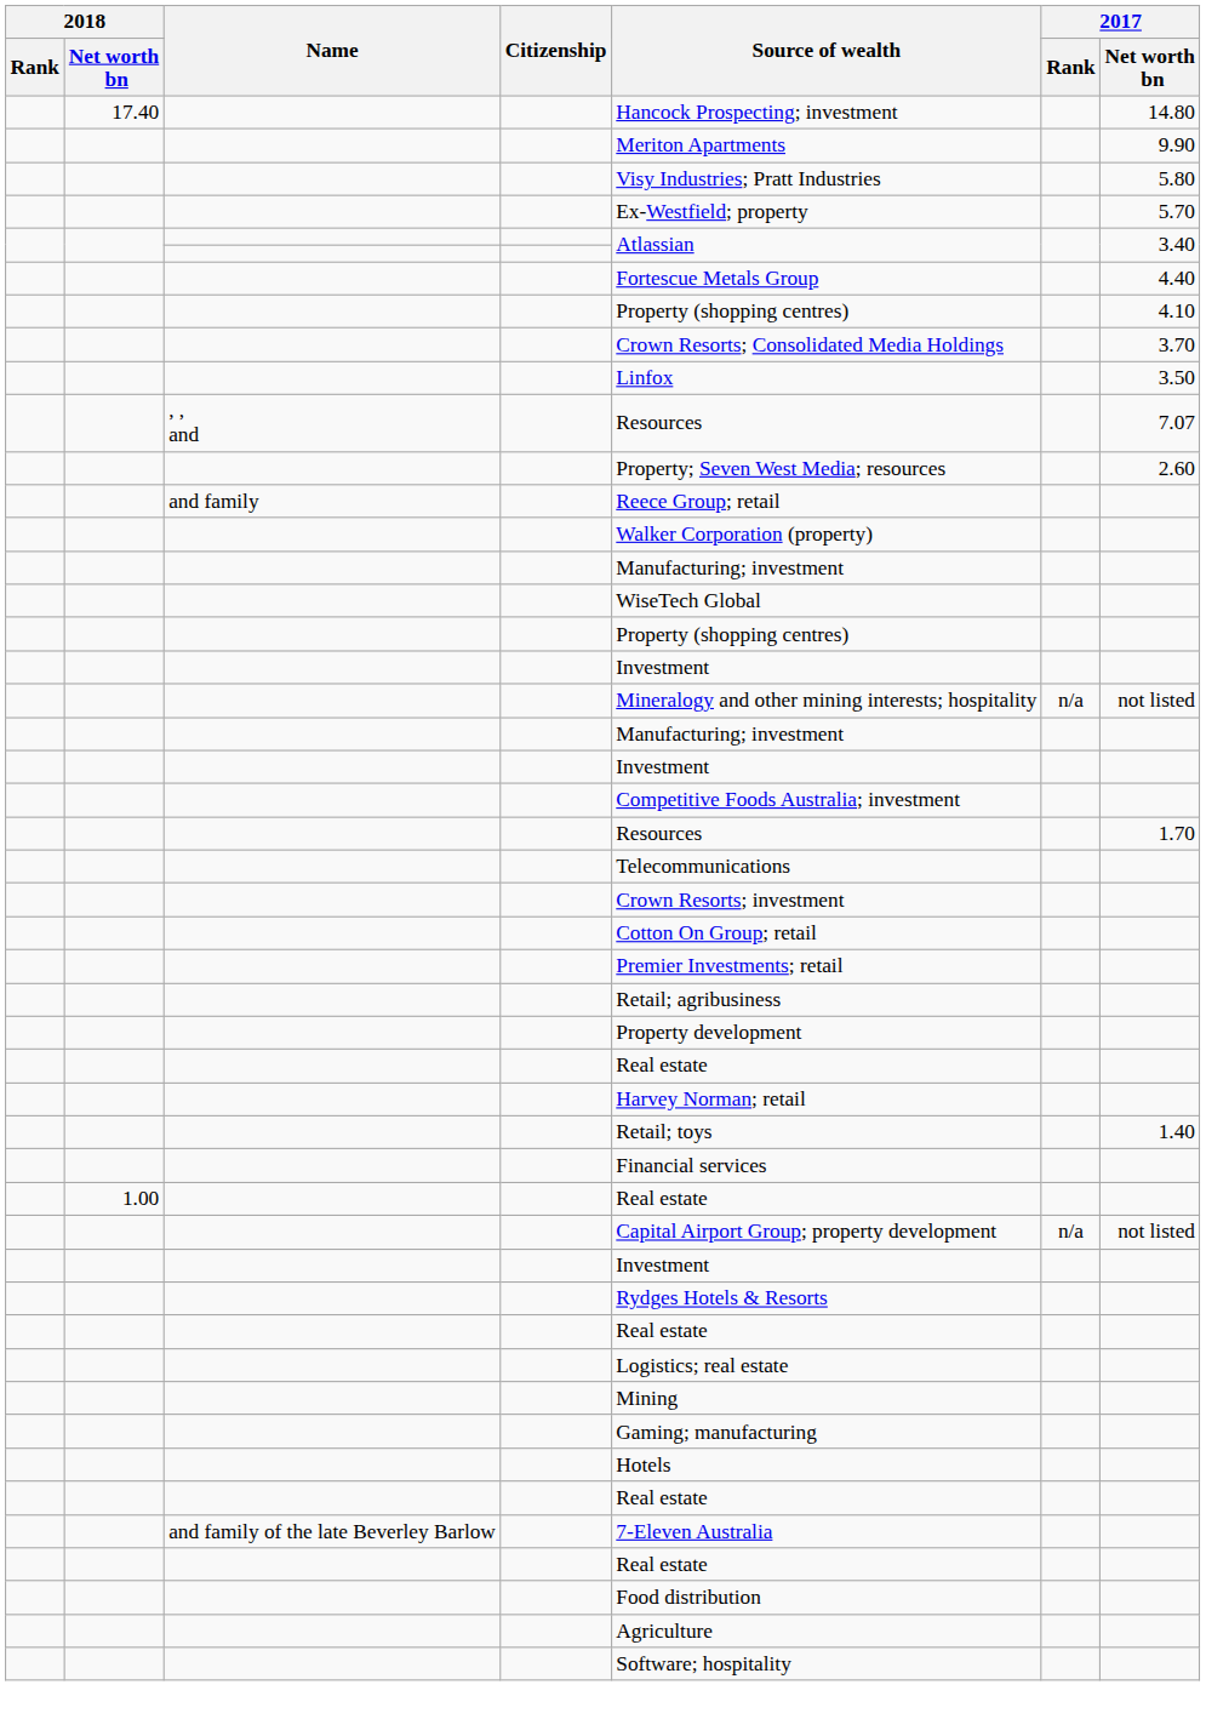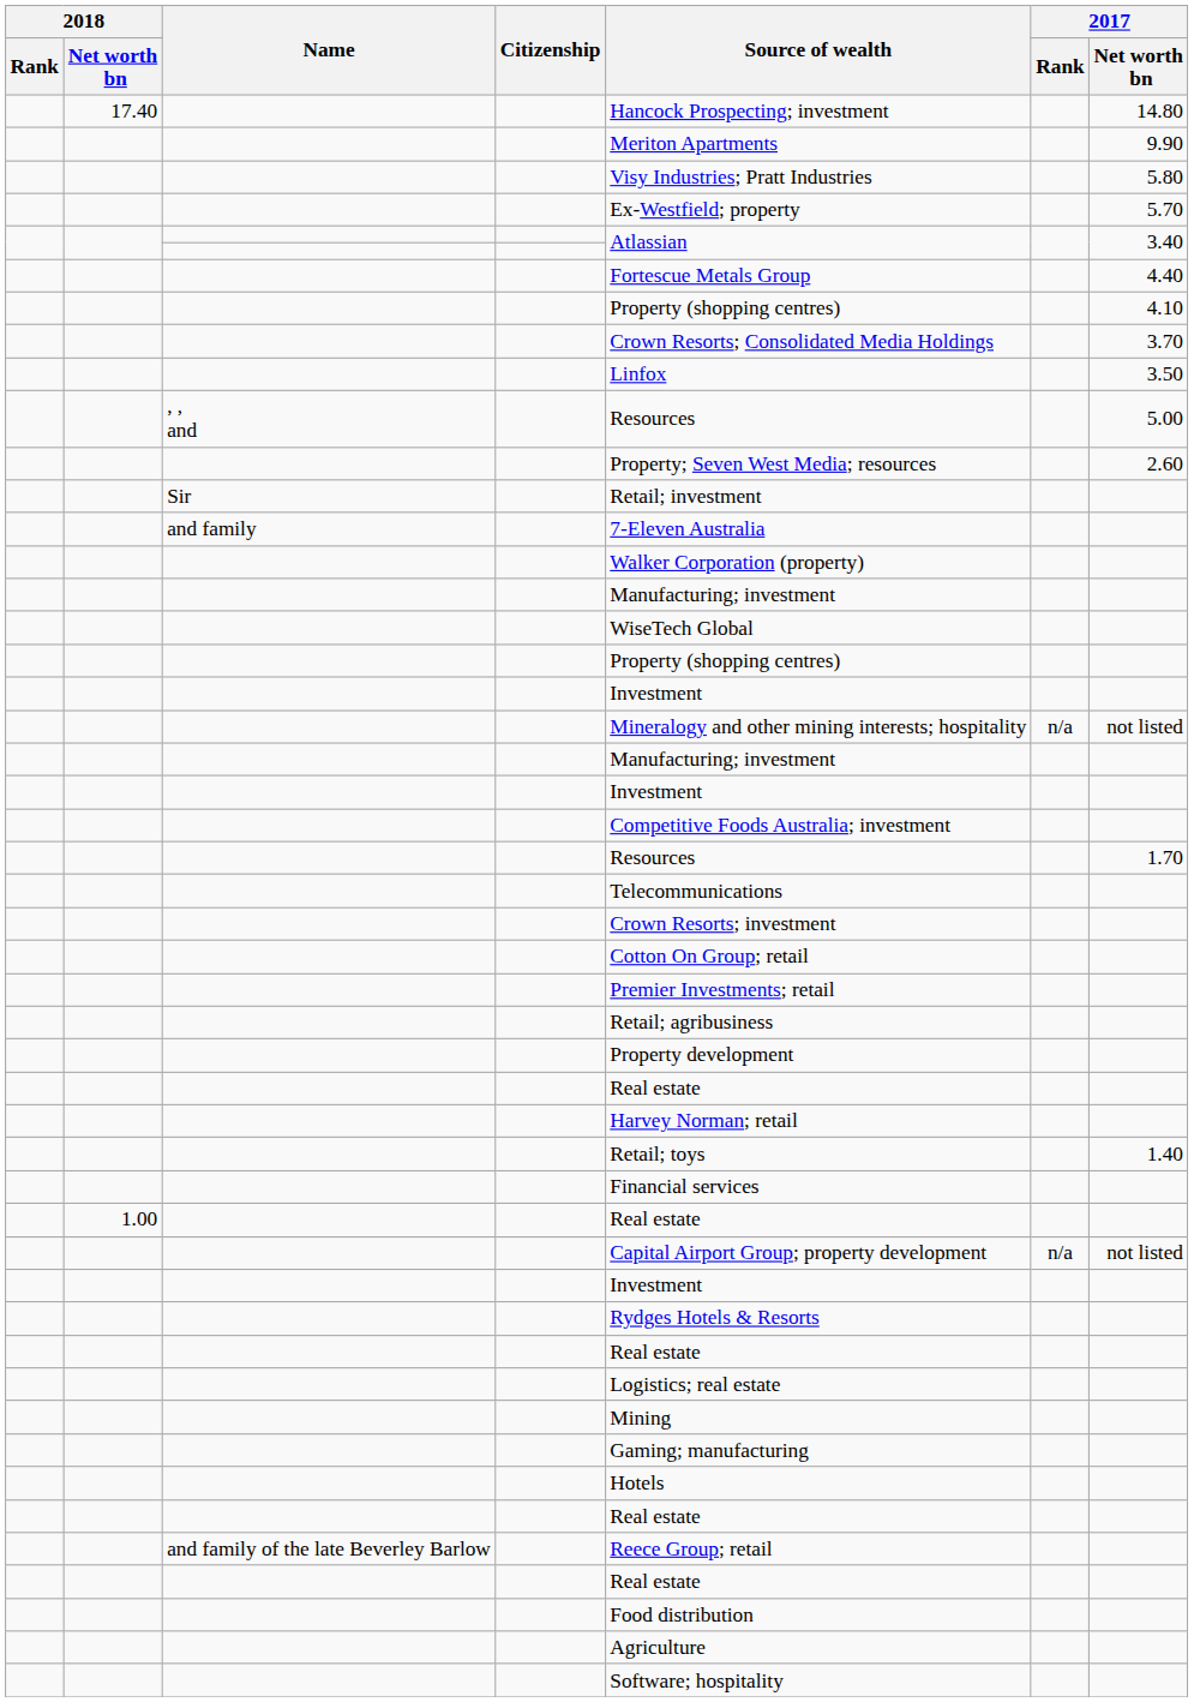 <table class="wikitable sortable">
 <tr>
 <th colspan="2">2018</th>
 <th rowspan="2">Name</th>
 <th rowspan="2">Citizenship</th>
 <th rowspan="2">Source of wealth</th>
 <th colspan="2"><a href='#'>2017</a></th>
 </tr>
 <tr>
 <th>Rank</th>
 <th><a href='#'>Net worth</a><br> <a href='#'>bn</a></th>
 <th>Rank</th>
 <th>Net worth<br> bn</th>
 </tr>
 <tr>
 <td align="center"> </td>
 <td align="right">17.40 </td>
 <td></td>
 <td></td>
 <td><a href='#'>Hancock Prospecting</a>; investment</td>
 <td align="center"> </td>
 <td align="right">14.80 </td>
 </tr>
 <tr>
 <td align="center"> </td>
 <td align="right"></td>
 <td></td>
 <td></td>
 <td><a href='#'>Meriton Apartments</a></td>
 <td align="center"> </td>
 <td align="right">9.90 </td>
 </tr>
 <tr>
 <td align="center"> </td>
 <td align="right"></td>
 <td></td>
 <td></td>
 <td><a href='#'>Visy Industries</a>; Pratt Industries</td>
 <td align="center"> </td>
 <td align="right">5.80 </td>
 </tr>
 <tr>
 <td align="center"> </td>
 <td align="right"></td>
 <td></td>
 <td></td>
 <td>Ex-<a href='#'>Westfield</a>; property</td>
 <td align="center"> </td>
 <td align="right">5.70 </td>
 </tr>
 <tr>
 <td rowspan="2" align="center"> </td>
 <td rowspan="2" align="right"></td>
 <td></td>
 <td></td>
 <td rowspan="2"><a href='#'>Atlassian</a></td>
 <td rowspan="2" align="center"> </td>
 <td rowspan="2" align="right">3.40 </td>
 </tr>
 <tr>
 <td></td>
 <td></td>
 </tr>
 <tr>
 <td align="center"> </td>
 <td align="right"></td>
 <td></td>
 <td></td>
 <td><a href='#'>Fortescue Metals Group</a></td>
 <td align="center"> </td>
 <td align="right">4.40 </td>
 </tr>
 <tr>
 <td align="center"> </td>
 <td align="right"></td>
 <td></td>
 <td></td>
 <td>Property (shopping centres)</td>
 <td align="center"> </td>
 <td align="right">4.10 </td>
 </tr>
 <tr>
 <td align="center"> </td>
 <td align="right"></td>
 <td></td>
 <td></td>
 <td><a href='#'>Crown Resorts</a>; <a href='#'>Consolidated Media Holdings</a></td>
 <td align="center"> </td>
 <td align="right">3.70 </td>
 </tr>
 <tr>
 <td align="center"> </td>
 <td align="right"></td>
 <td></td>
 <td></td>
 <td><a href='#'>Linfox</a></td>
 <td align="center"> </td>
 <td align="right">3.50 </td>
 </tr>
 <tr>
 <td align="center"> </td>
 <td align="right"></td>
 <td>, ,<br> and </td>
 <td></td>
 <td>Resources</td>
 <td align="center"> </td>
-<td align="right">7.07 </td>
+<td align="right">5.00 </td>
 </tr>
 <tr>
 <td align="center"> </td>
 <td align="right"></td>
 <td></td>
 <td></td>
 <td>Property; <a href='#'>Seven West Media</a>; resources</td>
 <td align="center"> </td>
 <td align="right">2.60 </td>
 </tr>
 <tr>
 <td align="center"> </td>
 <td align="right"></td>
+<td>Sir </td>
+<td><br></td>
+<td>Retail; investment</td>
+<td align="center"> </td>
+<td align="right"></td>
+</tr>
+<tr>
+<td align="center"> </td>
+<td align="right"></td>
 <td> and family</td>
 <td></td>
-<td><a href='#'>Reece Group</a>; retail</td>
+<td><a href='#'>7-Eleven Australia</a></td>
 <td align="center"> </td>
 <td align="right"></td>
 </tr>
 <tr>
 <td align="center"> </td>
 <td align="right"></td>
 <td></td>
 <td></td>
 <td><a href='#'>Walker Corporation</a> (property)</td>
 <td align="center"> </td>
 <td align="right"></td>
 </tr>
 <tr>
 <td align="center"> </td>
 <td align="right"></td>
 <td></td>
 <td></td>
 <td>Manufacturing; investment</td>
 <td align="center"> </td>
 <td align="right"></td>
 </tr>
 <tr>
 <td align="center"> </td>
 <td align="right"></td>
 <td></td>
 <td></td>
 <td>WiseTech Global</td>
 <td align="center"> </td>
 <td align="right"></td>
 </tr>
 <tr>
 <td align="center"> </td>
 <td align="right"></td>
 <td></td>
 <td></td>
 <td>Property (shopping centres)</td>
 <td align="center"> </td>
 <td align="right"></td>
 </tr>
 <tr>
 <td align="center"> </td>
 <td align="right"></td>
 <td></td>
 <td></td>
 <td>Investment</td>
 <td align="center"> </td>
 <td align="right"></td>
 </tr>
 <tr>
 <td align="center"> </td>
 <td align="right"></td>
 <td></td>
 <td></td>
 <td><a href='#'>Mineralogy</a> and other mining interests; hospitality</td>
 <td align="center">n/a </td>
 <td align="right">not listed</td>
 </tr>
 <tr>
 <td align="center"> </td>
 <td align="right"></td>
 <td></td>
 <td></td>
 <td>Manufacturing; investment</td>
 <td align="center"> </td>
 <td align="right"></td>
 </tr>
 <tr>
 <td align="center"> </td>
 <td align="right"></td>
 <td></td>
 <td></td>
 <td>Investment</td>
 <td align="center"> </td>
 <td align="right"></td>
 </tr>
 <tr>
 <td align="center"> </td>
 <td align="right"></td>
 <td></td>
 <td></td>
 <td><a href='#'>Competitive Foods Australia</a>; investment</td>
 <td align="center"> </td>
 <td align="right"></td>
 </tr>
 <tr>
 <td align="center"> </td>
 <td align="right"></td>
 <td></td>
 <td></td>
 <td>Resources</td>
 <td align="center"> </td>
 <td align="right">1.70 </td>
 </tr>
 <tr>
 <td align="center"> </td>
 <td align="right"></td>
 <td></td>
 <td></td>
 <td>Telecommunications</td>
 <td align="center"> </td>
 <td align="right"></td>
 </tr>
 <tr>
 <td align="center"> </td>
 <td align="right"></td>
 <td></td>
 <td></td>
 <td><a href='#'>Crown Resorts</a>; investment</td>
 <td align="center"></td>
 <td align="right"></td>
 </tr>
 <tr>
 <td align="center"> </td>
 <td align="right"></td>
 <td></td>
 <td></td>
 <td><a href='#'>Cotton On Group</a>; retail</td>
 <td align="center"></td>
 <td align="right"></td>
 </tr>
 <tr>
 <td align="center"> </td>
 <td align="right"></td>
 <td></td>
 <td></td>
 <td><a href='#'>Premier Investments</a>; retail</td>
 <td align="center"> </td>
 <td align="right"></td>
 </tr>
 <tr>
 <td align="center"> </td>
 <td align="right"></td>
 <td></td>
 <td></td>
 <td>Retail; agribusiness</td>
 <td align="center"> </td>
 <td align="right"></td>
 </tr>
 <tr>
 <td align="center"> </td>
 <td align="right"></td>
 <td></td>
 <td></td>
 <td>Property development</td>
 <td align="center"> </td>
 <td align="right"></td>
 </tr>
 <tr>
 <td align="center"> </td>
 <td align="right"></td>
 <td></td>
 <td></td>
 <td>Real estate</td>
 <td align="center"></td>
 <td align="right"></td>
 </tr>
 <tr>
 <td align="center"> </td>
 <td align="right"></td>
 <td></td>
 <td></td>
 <td><a href='#'>Harvey Norman</a>; retail</td>
 <td align="center"> </td>
 <td align="right"></td>
 </tr>
 <tr>
 <td align="center"> </td>
 <td align="right"></td>
 <td></td>
 <td></td>
 <td>Retail; toys</td>
 <td align="center"> </td>
 <td align="right">1.40 </td>
 </tr>
 <tr>
 <td align="center"> </td>
 <td align="right"></td>
 <td></td>
 <td></td>
 <td>Financial services</td>
 <td align="center"> </td>
 <td align="right"></td>
 </tr>
 <tr>
 <td align="center"></td>
 <td align="right">1.00</td>
 <td></td>
 <td></td>
 <td>Real estate</td>
 <td align="center"></td>
 <td align="right"></td>
 </tr>
 <tr>
 <td align="center"> </td>
 <td align="right"></td>
 <td></td>
 <td></td>
 <td><a href='#'>Capital Airport Group</a>; property development</td>
 <td align="center">n/a </td>
 <td align="right">not listed</td>
 </tr>
 <tr>
 <td align="center"> </td>
 <td align="right"></td>
 <td></td>
 <td></td>
 <td>Investment</td>
 <td align="center"> </td>
 <td align="right"></td>
 </tr>
 <tr>
 <td align="center"> </td>
 <td align="right"></td>
 <td></td>
 <td></td>
 <td><a href='#'>Rydges Hotels & Resorts</a></td>
 <td align="center"></td>
 <td align="right"></td>
 </tr>
 <tr>
 <td align="center"> </td>
 <td align="right"></td>
 <td></td>
 <td></td>
 <td>Real estate</td>
 <td align="center"></td>
 <td align="right"></td>
 </tr>
 <tr>
 <td align="center"> </td>
 <td align="right"></td>
 <td></td>
 <td></td>
 <td>Logistics; real estate</td>
 <td align="center"></td>
 <td align="right"></td>
 </tr>
 <tr>
 <td align="center"> </td>
 <td align="right"></td>
 <td></td>
 <td></td>
 <td>Mining</td>
 <td align="center"></td>
 <td align="right"></td>
 </tr>
 <tr>
 <td align="center"> </td>
 <td align="right"></td>
 <td></td>
 <td></td>
 <td>Gaming; manufacturing</td>
 <td align="center"> </td>
 <td align="right"></td>
 </tr>
 <tr>
 <td align="center"> </td>
 <td align="right"></td>
 <td></td>
 <td></td>
 <td>Hotels</td>
 <td align="center"></td>
 <td align="right"></td>
 </tr>
 <tr>
 <td align="center"> </td>
 <td align="right"></td>
 <td></td>
 <td></td>
 <td>Real estate</td>
 <td align="center"></td>
 <td align="right"></td>
 </tr>
 <tr>
 <td align="center"> </td>
 <td align="right"></td>
 <td> and family of the late Beverley Barlow</td>
 <td></td>
-<td><a href='#'>7-Eleven Australia</a></td>
+<td><a href='#'>Reece Group</a>; retail</td>
 <td align="center"></td>
 <td align="right"></td>
 </tr>
 <tr>
 <td align="center"> </td>
 <td align="right"></td>
 <td></td>
 <td></td>
 <td>Real estate</td>
 <td align="center"></td>
 <td align="right"></td>
 </tr>
 <tr>
 <td align="center"> </td>
 <td align="right"></td>
 <td></td>
 <td></td>
 <td>Food distribution</td>
 <td align="center"></td>
 <td align="right"></td>
 </tr>
 <tr>
 <td align="center"> </td>
 <td align="right"></td>
 <td></td>
 <td></td>
 <td>Agriculture</td>
 <td align="center"></td>
 <td align="right"></td>
 </tr>
 <tr>
 <td align="center"> </td>
 <td align="right"></td>
 <td></td>
 <td></td>
 <td>Software; hospitality</td>
 <td align="center"></td>
 <td align="right"></td>
 </tr>
 </table>
